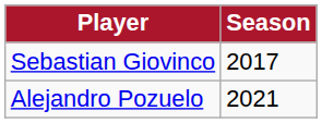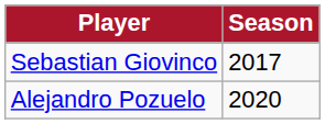 <table class="wikitable">
 <tr>
 <th style="background:#AC162C; color:white;" scope="col">Player</th>
 <th style="background:#AC162C; color:white;" scope="col">Season</th>
 </tr>
 <tr>
 <td> <a href='#'>Sebastian Giovinco</a></td>
 <td>2017</td>
 </tr>
 <tr>
 <td> <a href='#'>Alejandro Pozuelo</a></td>
-<td>2021</td>
+<td>2020</td>
 </tr>
 </table>
